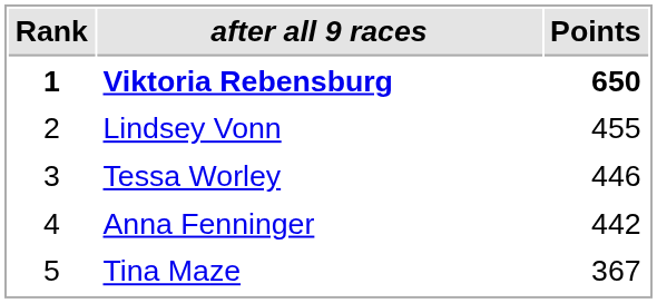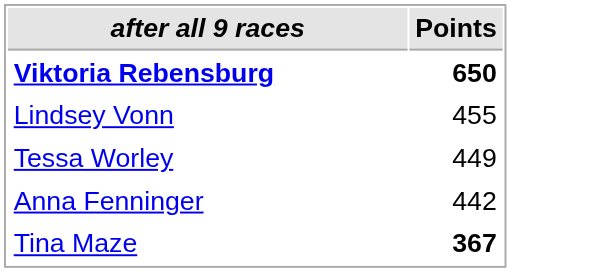 <table cellspacing="1" cellpadding="3" style="border:1px solid #AAAAAA;font-size:86%">
 <tr bgcolor="#E4E4E4">
-<th style="border-bottom:1px solid #AAAAAA" width=10>Rank</th>
 <th style="border-bottom:1px solid #AAAAAA" width=200><strong><em>after all 9 races</em></strong></th>
 <th style="border-bottom:1px solid #AAAAAA" width=20>Points</th>
 </tr>
 <tr>
-<td align="center"><strong>1</strong></td>
 <td> <strong><a href='#'>Viktoria Rebensburg</a></strong></td>
 <td align="right"><strong>650</strong></td>
 </tr>
 <tr>
-<td align="center">2</td>
 <td> <a href='#'>Lindsey Vonn</a></td>
 <td align="right">455</td>
 </tr>
 <tr>
-<td align="center">3</td>
 <td> <a href='#'>Tessa Worley</a></td>
-<td align="right">446</td>
+<td align="right">449</td>
 </tr>
 <tr>
-<td align="center">4</td>
 <td> <a href='#'>Anna Fenninger</a></td>
 <td align="right">442</td>
 </tr>
 <tr>
-<td align="center">5</td>
 <td> <a href='#'>Tina Maze</a></td>
-<td align="right">367</td>
+<td align="right"><strong>367</strong></td>
 </tr>
 </table>
